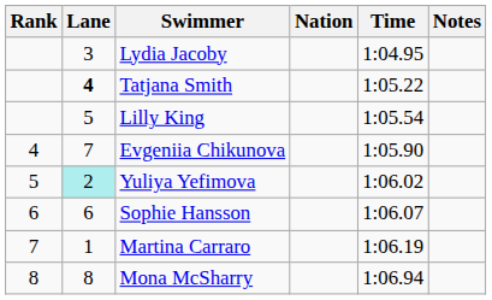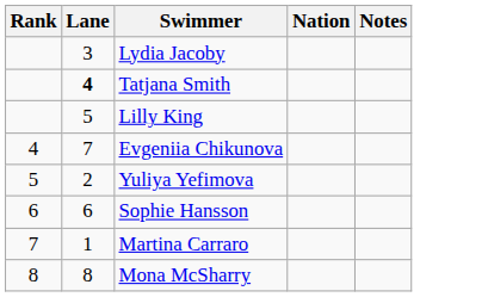 <table class="wikitable sortable" style="text-align:center">
 <tr>
 <th>Rank</th>
 <th>Lane</th>
 <th>Swimmer</th>
 <th>Nation</th>
-<th>Time</th>
 <th>Notes</th>
 </tr>
 <tr>
 <td></td>
 <td>3</td>
 <td align=left><a href='#'>Lydia Jacoby</a></td>
 <td align=left></td>
-<td>1:04.95</td>
 <td></td>
 </tr>
 <tr>
 <td></td>
 <td><strong>4</strong></td>
 <td align=left><a href='#'>Tatjana Smith</a></td>
 <td align=left></td>
-<td>1:05.22</td>
 <td></td>
 </tr>
 <tr>
 <td></td>
 <td>5</td>
 <td align=left><a href='#'>Lilly King</a></td>
 <td align=left></td>
-<td>1:05.54</td>
 <td></td>
 </tr>
 <tr>
 <td>4</td>
 <td>7</td>
 <td align=left><a href='#'>Evgeniia Chikunova</a></td>
 <td align=left></td>
-<td>1:05.90</td>
 <td></td>
 </tr>
 <tr>
 <td>5</td>
-<td style="background: paleturquoise;">2</td>
+<td>2</td>
 <td align=left><a href='#'>Yuliya Yefimova</a></td>
 <td align=left></td>
-<td>1:06.02</td>
 <td></td>
 </tr>
 <tr>
 <td>6</td>
 <td>6</td>
 <td align=left><a href='#'>Sophie Hansson</a></td>
 <td align=left></td>
-<td>1:06.07</td>
 <td></td>
 </tr>
 <tr>
 <td>7</td>
 <td>1</td>
 <td align=left><a href='#'>Martina Carraro</a></td>
 <td align=left></td>
-<td>1:06.19</td>
 <td></td>
 </tr>
 <tr>
 <td>8</td>
 <td>8</td>
 <td align=left><a href='#'>Mona McSharry</a></td>
 <td align=left></td>
-<td>1:06.94</td>
 <td></td>
 </tr>
 </table>
